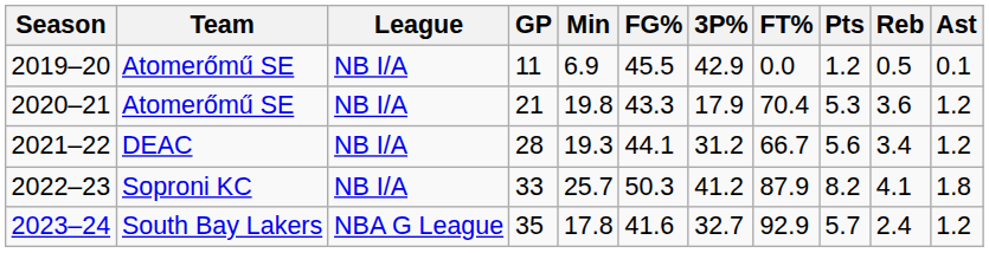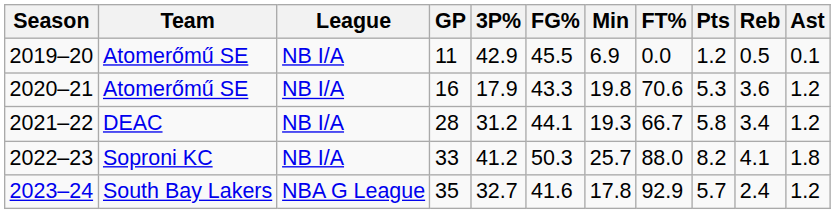 <table class="wikitable">
 <tr>
 <th>Season</th>
 <th>Team</th>
 <th>League</th>
 <th>GP</th>
+<th>3P%</th>
+<th>FG%</th>
 <th>Min</th>
-<th>FG%</th>
-<th>3P%</th>
 <th>FT%</th>
 <th>Pts</th>
 <th>Reb</th>
 <th>Ast</th>
 </tr>
 <tr>
 <td>2019–20</td>
 <td><a href='#'>Atomerőmű SE</a></td>
 <td><a href='#'>NB I/A</a></td>
 <td>11</td>
+<td>42.9</td>
+<td>45.5</td>
 <td>6.9</td>
-<td>45.5</td>
-<td>42.9</td>
 <td>0.0</td>
 <td>1.2</td>
 <td>0.5</td>
 <td>0.1</td>
 </tr>
 <tr>
 <td>2020–21</td>
 <td><a href='#'>Atomerőmű SE</a></td>
 <td><a href='#'>NB I/A</a></td>
-<td>21</td>
+<td>16</td>
+<td>17.9</td>
+<td>43.3</td>
 <td>19.8</td>
-<td>43.3</td>
-<td>17.9</td>
-<td>70.4</td>
+<td>70.6</td>
 <td>5.3</td>
 <td>3.6</td>
 <td>1.2</td>
 </tr>
 <tr>
 <td>2021–22</td>
 <td><a href='#'>DEAC</a></td>
 <td><a href='#'>NB I/A</a></td>
 <td>28</td>
+<td>31.2</td>
+<td>44.1</td>
 <td>19.3</td>
-<td>44.1</td>
-<td>31.2</td>
 <td>66.7</td>
-<td>5.6</td>
+<td>5.8</td>
 <td>3.4</td>
 <td>1.2</td>
 </tr>
 <tr>
 <td>2022–23</td>
 <td><a href='#'>Soproni KC</a></td>
 <td><a href='#'>NB I/A</a></td>
 <td>33</td>
+<td>41.2</td>
+<td>50.3</td>
 <td>25.7</td>
-<td>50.3</td>
-<td>41.2</td>
-<td>87.9</td>
+<td>88.0</td>
 <td>8.2</td>
 <td>4.1</td>
 <td>1.8</td>
 </tr>
 <tr>
 <td><a href='#'>2023–24</a></td>
 <td><a href='#'>South Bay Lakers</a></td>
 <td><a href='#'>NBA G League</a></td>
 <td>35</td>
+<td>32.7</td>
+<td>41.6</td>
 <td>17.8</td>
-<td>41.6</td>
-<td>32.7</td>
 <td>92.9</td>
 <td>5.7</td>
 <td>2.4</td>
 <td>1.2</td>
 </tr>
 </table>
